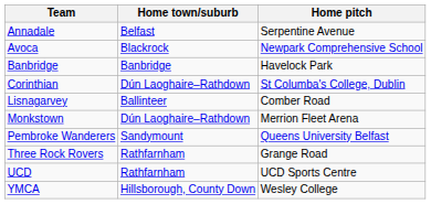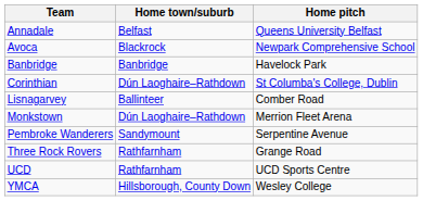 <table class="wikitable sortable">
 <tr>
 <th>Team</th>
 <th>Home town/suburb</th>
 <th>Home pitch</th>
 </tr>
 <tr>
 <td><a href='#'>Annadale</a></td>
 <td><a href='#'>Belfast</a></td>
-<td>Serpentine Avenue</td>
+<td><a href='#'>Queens University Belfast</a></td>
 </tr>
 <tr>
 <td><a href='#'>Avoca</a></td>
 <td><a href='#'>Blackrock</a></td>
 <td><a href='#'>Newpark Comprehensive School</a></td>
 </tr>
 <tr>
 <td><a href='#'>Banbridge</a></td>
 <td><a href='#'>Banbridge</a></td>
 <td>Havelock Park</td>
 </tr>
 <tr>
 <td><a href='#'>Corinthian</a></td>
 <td><a href='#'>Dún Laoghaire–Rathdown</a></td>
 <td><a href='#'>St Columba's College, Dublin</a></td>
 </tr>
 <tr>
 <td><a href='#'>Lisnagarvey</a></td>
 <td><a href='#'>Ballinteer</a></td>
 <td>Comber Road</td>
 </tr>
 <tr>
 <td><a href='#'>Monkstown</a></td>
 <td><a href='#'>Dún Laoghaire–Rathdown</a></td>
 <td>Merrion Fleet Arena</td>
 </tr>
 <tr>
 <td><a href='#'>Pembroke Wanderers</a></td>
 <td><a href='#'>Sandymount</a></td>
-<td><a href='#'>Queens University Belfast</a></td>
+<td>Serpentine Avenue</td>
 </tr>
 <tr>
 <td><a href='#'>Three Rock Rovers</a></td>
 <td><a href='#'>Rathfarnham</a></td>
 <td>Grange Road</td>
 </tr>
 <tr>
 <td><a href='#'>UCD</a></td>
 <td><a href='#'>Rathfarnham</a></td>
 <td>UCD Sports Centre</td>
 </tr>
 <tr>
 <td><a href='#'>YMCA</a></td>
 <td><a href='#'>Hillsborough, County Down</a></td>
 <td>Wesley College</td>
 </tr>
 </table>
